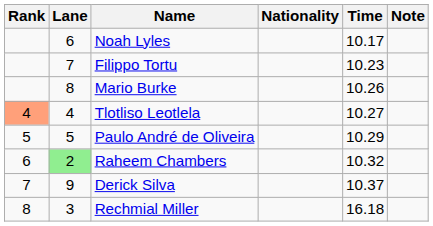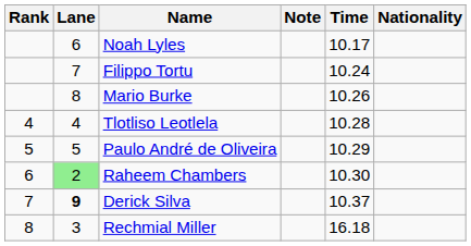 <table class="wikitable sortable" style="text-align:center">
 <tr>
 <th>Rank</th>
 <th>Lane</th>
 <th>Name</th>
+<th>Note</th>
+<th>Time</th>
 <th>Nationality</th>
-<th>Time</th>
-<th>Note</th>
 </tr>
 <tr>
 <td></td>
 <td>6</td>
 <td align=left><a href='#'>Noah Lyles</a></td>
+<td></td>
+<td>10.17</td>
 <td align=left></td>
-<td>10.17</td>
-<td></td>
 </tr>
 <tr>
 <td></td>
 <td>7</td>
 <td align=left><a href='#'>Filippo Tortu</a></td>
+<td></td>
+<td>10.24</td>
 <td align=left></td>
-<td>10.23</td>
-<td></td>
 </tr>
 <tr>
 <td></td>
 <td>8</td>
 <td align=left><a href='#'>Mario Burke</a></td>
+<td></td>
+<td>10.26</td>
 <td align=left></td>
-<td>10.26</td>
-<td></td>
 </tr>
 <tr>
-<td style="background: lightsalmon;">4</td>
+<td>4</td>
 <td>4</td>
 <td align=left><a href='#'>Tlotliso Leotlela</a></td>
+<td></td>
+<td>10.28</td>
 <td align=left></td>
-<td>10.27</td>
-<td></td>
 </tr>
 <tr>
 <td>5</td>
 <td>5</td>
 <td align=left><a href='#'>Paulo André de Oliveira</a></td>
+<td></td>
+<td>10.29</td>
 <td align=left></td>
-<td>10.29</td>
-<td></td>
 </tr>
 <tr>
 <td>6</td>
 <td style="background: lightgreen;">2</td>
 <td align=left><a href='#'>Raheem Chambers</a></td>
+<td></td>
+<td>10.30</td>
 <td align=left></td>
-<td>10.32</td>
-<td></td>
 </tr>
 <tr>
 <td>7</td>
-<td>9</td>
+<td><strong>9</strong></td>
 <td align=left><a href='#'>Derick Silva</a></td>
+<td></td>
+<td>10.37</td>
 <td align=left></td>
-<td>10.37</td>
-<td></td>
 </tr>
 <tr>
 <td>8</td>
 <td>3</td>
 <td align=left><a href='#'>Rechmial Miller</a></td>
+<td></td>
+<td>16.18</td>
 <td align=left></td>
-<td>16.18</td>
-<td></td>
 </tr>
 </table>
